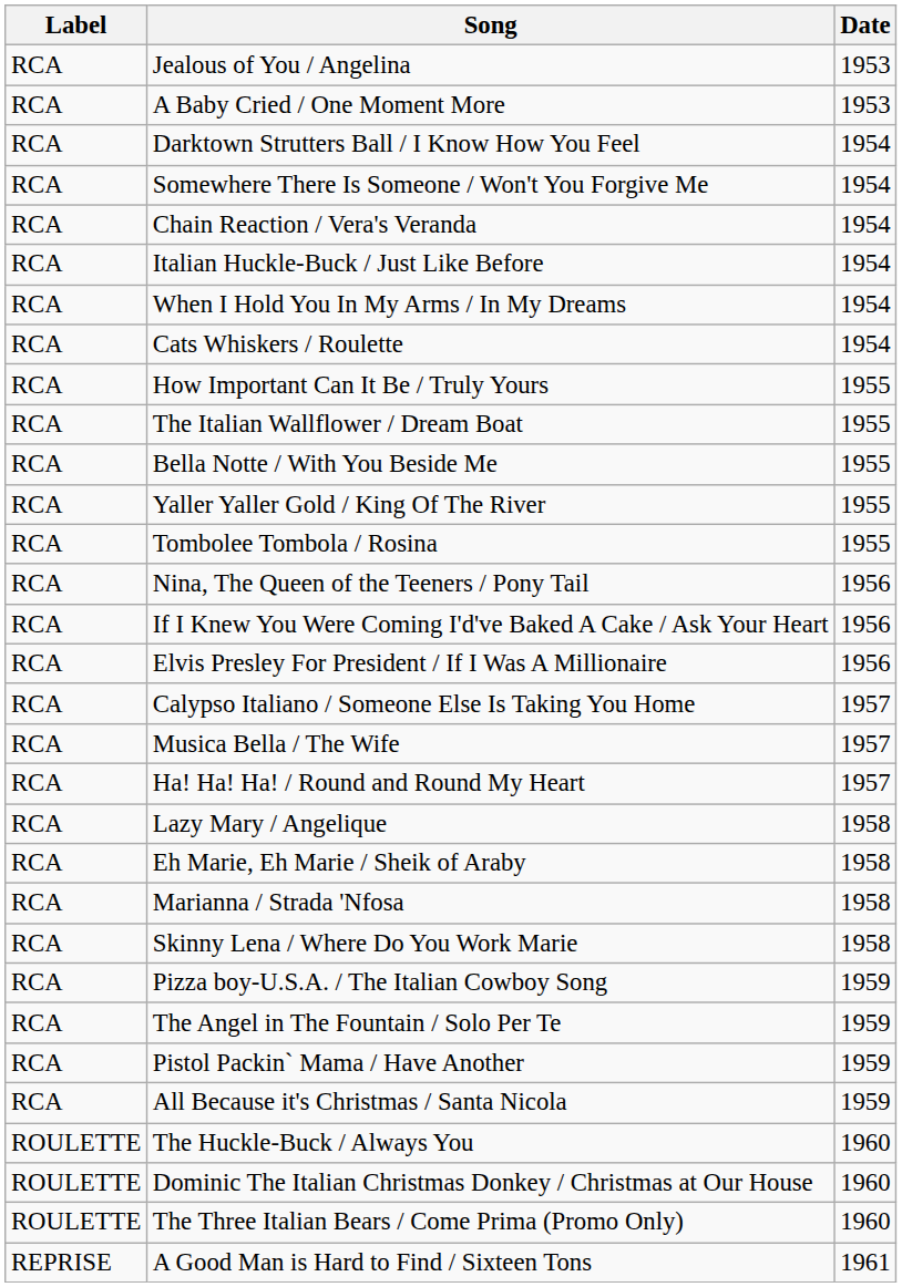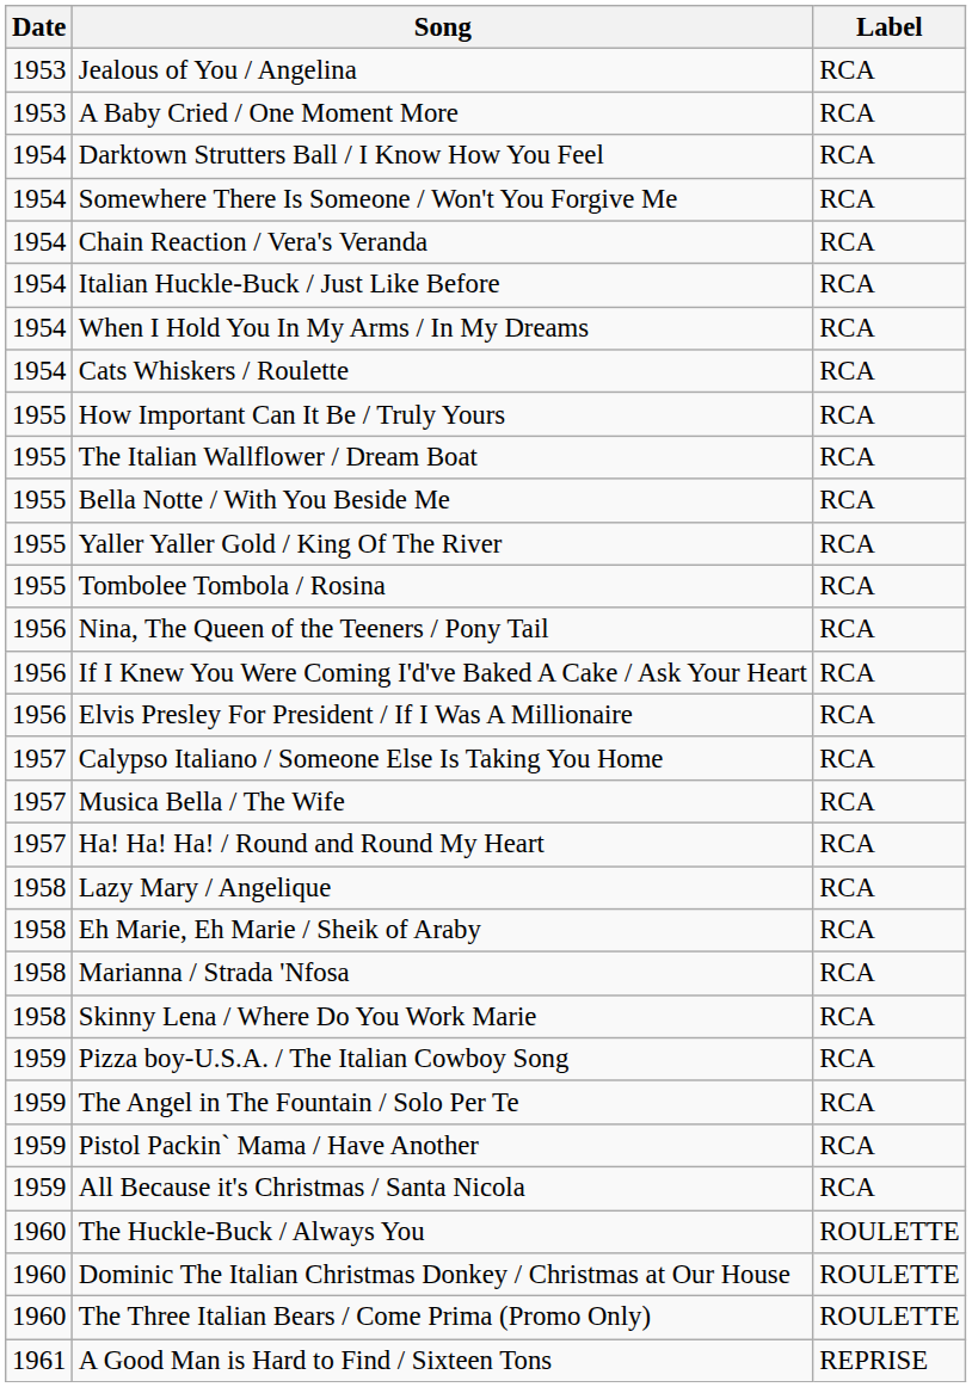 <table class="wikitable">
 <tr>
+<th>Date</th>
+<th>Song</th>
 <th>Label</th>
-<th>Song</th>
-<th>Date</th>
 </tr>
 <tr>
+<td>1953</td>
+<td>Jealous of You / Angelina</td>
 <td>RCA</td>
-<td>Jealous of You / Angelina</td>
-<td>1953</td>
 </tr>
 <tr>
+<td>1953</td>
+<td>A Baby Cried / One Moment More</td>
 <td>RCA</td>
-<td>A Baby Cried / One Moment More</td>
-<td>1953</td>
 </tr>
 <tr>
+<td>1954</td>
+<td>Darktown Strutters Ball / I Know How You Feel</td>
 <td>RCA</td>
-<td>Darktown Strutters Ball / I Know How You Feel</td>
-<td>1954</td>
 </tr>
 <tr>
+<td>1954</td>
+<td>Somewhere There Is Someone / Won't You Forgive Me</td>
 <td>RCA</td>
-<td>Somewhere There Is Someone / Won't You Forgive Me</td>
-<td>1954</td>
 </tr>
 <tr>
+<td>1954</td>
+<td>Chain Reaction / Vera's Veranda</td>
 <td>RCA</td>
-<td>Chain Reaction / Vera's Veranda</td>
-<td>1954</td>
 </tr>
 <tr>
+<td>1954</td>
+<td>Italian Huckle-Buck / Just Like Before</td>
 <td>RCA</td>
-<td>Italian Huckle-Buck / Just Like Before</td>
-<td>1954</td>
 </tr>
 <tr>
+<td>1954</td>
+<td>When I Hold You In My Arms / In My Dreams</td>
 <td>RCA</td>
-<td>When I Hold You In My Arms / In My Dreams</td>
-<td>1954</td>
 </tr>
 <tr>
+<td>1954</td>
+<td>Cats Whiskers / Roulette</td>
 <td>RCA</td>
-<td>Cats Whiskers / Roulette</td>
-<td>1954</td>
 </tr>
 <tr>
+<td>1955</td>
+<td>How Important Can It Be / Truly Yours</td>
 <td>RCA</td>
-<td>How Important Can It Be / Truly Yours</td>
-<td>1955</td>
 </tr>
 <tr>
+<td>1955</td>
+<td>The Italian Wallflower / Dream Boat</td>
 <td>RCA</td>
-<td>The Italian Wallflower / Dream Boat</td>
-<td>1955</td>
 </tr>
 <tr>
+<td>1955</td>
+<td>Bella Notte / With You Beside Me</td>
 <td>RCA</td>
-<td>Bella Notte / With You Beside Me</td>
-<td>1955</td>
 </tr>
 <tr>
+<td>1955</td>
+<td>Yaller Yaller Gold / King Of The River</td>
 <td>RCA</td>
-<td>Yaller Yaller Gold / King Of The River</td>
-<td>1955</td>
 </tr>
 <tr>
+<td>1955</td>
+<td>Tombolee Tombola / Rosina</td>
 <td>RCA</td>
-<td>Tombolee Tombola / Rosina</td>
-<td>1955</td>
 </tr>
 <tr>
+<td>1956</td>
+<td>Nina, The Queen of the Teeners / Pony Tail</td>
 <td>RCA</td>
-<td>Nina, The Queen of the Teeners / Pony Tail</td>
-<td>1956</td>
 </tr>
 <tr>
+<td>1956</td>
+<td>If I Knew You Were Coming I'd've Baked A Cake / Ask Your Heart</td>
 <td>RCA</td>
-<td>If I Knew You Were Coming I'd've Baked A Cake / Ask Your Heart</td>
-<td>1956</td>
 </tr>
 <tr>
+<td>1956</td>
+<td>Elvis Presley For President / If I Was A Millionaire</td>
 <td>RCA</td>
-<td>Elvis Presley For President / If I Was A Millionaire</td>
-<td>1956</td>
 </tr>
 <tr>
+<td>1957</td>
+<td>Calypso Italiano / Someone Else Is Taking You Home</td>
 <td>RCA</td>
-<td>Calypso Italiano / Someone Else Is Taking You Home</td>
-<td>1957</td>
 </tr>
 <tr>
+<td>1957</td>
+<td>Musica Bella / The Wife</td>
 <td>RCA</td>
-<td>Musica Bella / The Wife</td>
-<td>1957</td>
 </tr>
 <tr>
+<td>1957</td>
+<td>Ha! Ha! Ha! / Round and Round My Heart</td>
 <td>RCA</td>
-<td>Ha! Ha! Ha! / Round and Round My Heart</td>
-<td>1957</td>
 </tr>
 <tr>
+<td>1958</td>
+<td>Lazy Mary / Angelique</td>
 <td>RCA</td>
-<td>Lazy Mary / Angelique</td>
-<td>1958</td>
 </tr>
 <tr>
+<td>1958</td>
+<td>Eh Marie, Eh Marie / Sheik of Araby</td>
 <td>RCA</td>
-<td>Eh Marie, Eh Marie / Sheik of Araby</td>
-<td>1958</td>
 </tr>
 <tr>
+<td>1958</td>
+<td>Marianna / Strada 'Nfosa</td>
 <td>RCA</td>
-<td>Marianna / Strada 'Nfosa</td>
-<td>1958</td>
 </tr>
 <tr>
+<td>1958</td>
+<td>Skinny Lena / Where Do You Work Marie</td>
 <td>RCA</td>
-<td>Skinny Lena / Where Do You Work Marie</td>
-<td>1958</td>
 </tr>
 <tr>
+<td>1959</td>
+<td>Pizza boy-U.S.A. / The Italian Cowboy Song</td>
 <td>RCA</td>
-<td>Pizza boy-U.S.A. / The Italian Cowboy Song</td>
-<td>1959</td>
 </tr>
 <tr>
+<td>1959</td>
+<td>The Angel in The Fountain / Solo Per Te</td>
 <td>RCA</td>
-<td>The Angel in The Fountain / Solo Per Te</td>
-<td>1959</td>
 </tr>
 <tr>
+<td>1959</td>
+<td>Pistol Packin` Mama / Have Another</td>
 <td>RCA</td>
-<td>Pistol Packin` Mama / Have Another</td>
-<td>1959</td>
 </tr>
 <tr>
+<td>1959</td>
+<td>All Because it's Christmas / Santa Nicola</td>
 <td>RCA</td>
-<td>All Because it's Christmas / Santa Nicola</td>
-<td>1959</td>
 </tr>
 <tr>
+<td>1960</td>
+<td>The Huckle-Buck / Always You</td>
 <td>ROULETTE</td>
-<td>The Huckle-Buck / Always You</td>
-<td>1960</td>
 </tr>
 <tr>
+<td>1960</td>
+<td>Dominic The Italian Christmas Donkey / Christmas at Our House</td>
 <td>ROULETTE</td>
-<td>Dominic The Italian Christmas Donkey / Christmas at Our House</td>
-<td>1960</td>
 </tr>
 <tr>
+<td>1960</td>
+<td>The Three Italian Bears / Come Prima  (Promo Only)</td>
 <td>ROULETTE</td>
-<td>The Three Italian Bears / Come Prima  (Promo Only)</td>
-<td>1960</td>
 </tr>
 <tr>
+<td>1961</td>
+<td>A Good Man is Hard to Find / Sixteen Tons</td>
 <td>REPRISE</td>
-<td>A Good Man is Hard to Find / Sixteen Tons</td>
-<td>1961</td>
 </tr>
 </table>
